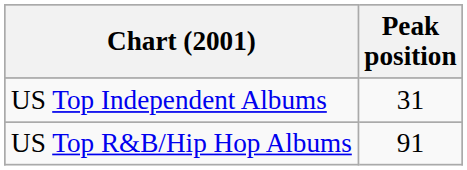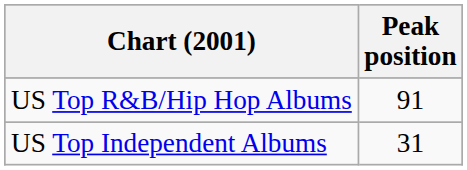 <table class="wikitable">
 <tr>
 <th>Chart (2001)</th>
 <th>Peak<br>position</th>
 </tr>
 <tr>
+<td>US <a href='#'>Top R&B/Hip Hop Albums</a></td>
+<td style="text-align:center;">91</td>
+</tr>
+<tr>
 <td>US <a href='#'>Top Independent Albums</a></td>
 <td style="text-align:center;">31</td>
 </tr>
-<tr>
-<td>US <a href='#'>Top R&B/Hip Hop Albums</a></td>
-<td style="text-align:center;">91</td>
-</tr>
 </table>
